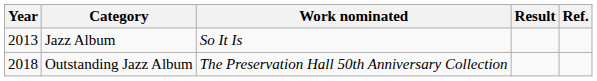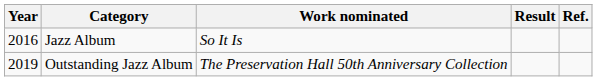 <table class="wikitable">
 <tr>
 <th>Year</th>
 <th>Category</th>
 <th>Work nominated</th>
 <th>Result</th>
 <th>Ref.</th>
 </tr>
 <tr>
-<td>2013</td>
+<td>2016</td>
 <td>Jazz Album</td>
 <td><em>So It Is</em></td>
 <td></td>
 <td></td>
 </tr>
 <tr>
-<td>2018</td>
+<td>2019</td>
 <td>Outstanding Jazz Album</td>
 <td><em>The Preservation Hall 50th Anniversary Collection</em></td>
 <td></td>
 <td></td>
 </tr>
 </table>
